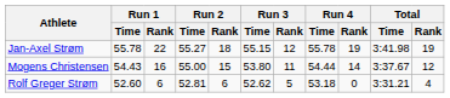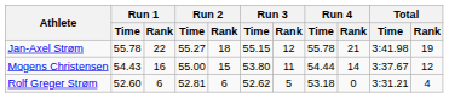 <table class="wikitable" border="1" style="font-size:90%">
 <tr>
 <th rowspan="2">Athlete</th>
 <th colspan="2">Run 1</th>
 <th colspan="2">Run 2</th>
 <th colspan="2">Run 3</th>
 <th colspan="2">Run 4</th>
 <th colspan="2">Total</th>
 </tr>
 <tr>
 <th>Time</th>
 <th>Rank</th>
 <th>Time</th>
 <th>Rank</th>
 <th>Time</th>
 <th>Rank</th>
 <th>Time</th>
 <th>Rank</th>
 <th>Time</th>
 <th>Rank</th>
 </tr>
 <tr>
 <td><a href='#'>Jan-Axel Strøm</a></td>
 <td align="center">55.78</td>
 <td align="center">22</td>
 <td align="center">55.27</td>
 <td align="center">18</td>
 <td align="center">55.15</td>
 <td align="center">12</td>
 <td align="center">55.78</td>
-<td align="center">19</td>
+<td align="center">21</td>
 <td align="center">3:41.98</td>
 <td align="center">19</td>
 </tr>
 <tr>
 <td><a href='#'>Mogens Christensen</a></td>
 <td align="center">54.43</td>
 <td align="center">16</td>
 <td align="center">55.00</td>
 <td align="center">15</td>
 <td align="center">53.80</td>
 <td align="center">11</td>
 <td align="center">54.44</td>
 <td align="center">14</td>
 <td align="center">3:37.67</td>
 <td align="center">12</td>
 </tr>
 <tr>
 <td><a href='#'>Rolf Greger Strøm</a></td>
 <td align="center">52.60</td>
 <td align="center">6</td>
 <td align="center">52.81</td>
 <td align="center">6</td>
 <td align="center">52.62</td>
 <td align="center">5</td>
 <td align="center">53.18</td>
 <td align="center">0</td>
 <td align="center">3:31.21</td>
 <td align="center">4</td>
 </tr>
 </table>
